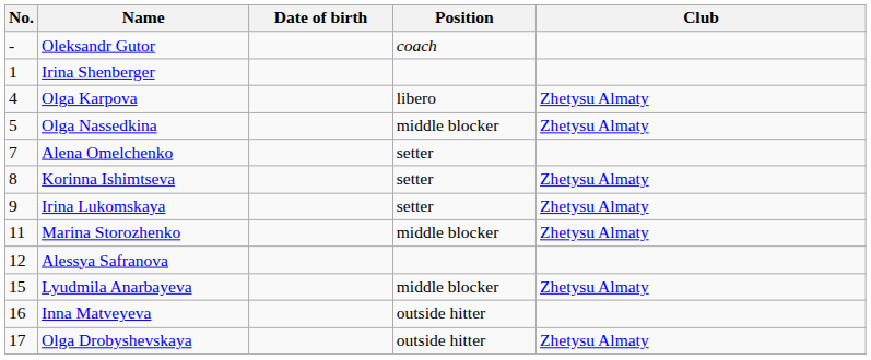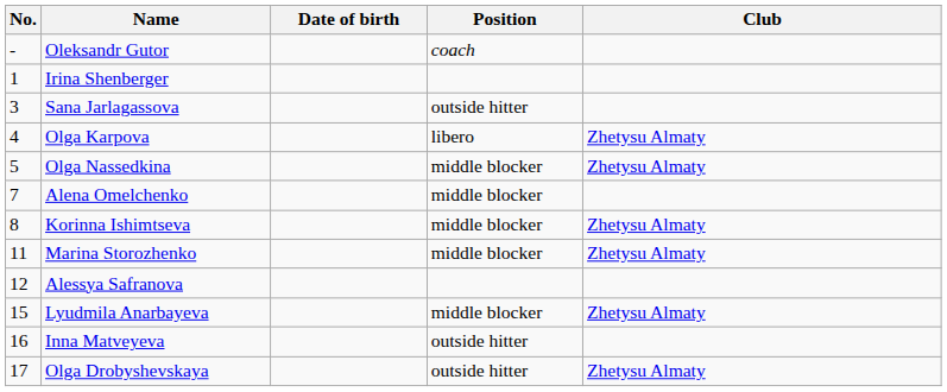 <table class=wikitable sortable style=font-size:100%; text-align:center;>
 <tr>
 <th>No.</th>
 <th style=width:12em>Name</th>
 <th style=width:8em>Date of birth</th>
 <th style=width:8em>Position</th>
 <th style=width:19em>Club</th>
 </tr>
 <tr>
 <td>-</td>
 <td><a href='#'>Oleksandr Gutor</a></td>
 <td></td>
 <td><em>coach</em></td>
 <td></td>
 </tr>
 <tr>
 <td>1</td>
 <td><a href='#'>Irina Shenberger</a></td>
 <td></td>
 <td></td>
 <td></td>
 </tr>
 <tr>
+<td>3</td>
+<td><a href='#'>Sana Jarlagassova</a></td>
+<td></td>
+<td>outside hitter</td>
+<td></td>
+</tr>
+<tr>
 <td>4</td>
 <td><a href='#'>Olga Karpova</a></td>
 <td></td>
 <td>libero</td>
 <td> <a href='#'>Zhetysu Almaty</a></td>
 </tr>
 <tr>
 <td>5</td>
 <td><a href='#'>Olga Nassedkina</a></td>
 <td></td>
 <td>middle blocker</td>
 <td> <a href='#'>Zhetysu Almaty</a></td>
 </tr>
 <tr>
 <td>7</td>
 <td><a href='#'>Alena Omelchenko</a></td>
 <td></td>
-<td>setter</td>
+<td>middle blocker</td>
 <td></td>
 </tr>
 <tr>
 <td>8</td>
 <td><a href='#'>Korinna Ishimtseva </a></td>
 <td></td>
-<td>setter</td>
-<td> <a href='#'>Zhetysu Almaty</a></td>
-</tr>
-<tr>
-<td>9</td>
-<td><a href='#'>Irina Lukomskaya</a></td>
-<td></td>
-<td>setter</td>
+<td>middle blocker</td>
 <td> <a href='#'>Zhetysu Almaty</a></td>
 </tr>
 <tr>
 <td>11</td>
 <td><a href='#'>Marina Storozhenko</a></td>
 <td></td>
 <td>middle blocker</td>
 <td> <a href='#'>Zhetysu Almaty</a></td>
 </tr>
 <tr>
 <td>12</td>
 <td><a href='#'>Alessya Safranova</a></td>
 <td></td>
 <td></td>
 <td></td>
 </tr>
 <tr>
 <td>15</td>
 <td><a href='#'>Lyudmila Anarbayeva</a></td>
 <td></td>
 <td>middle blocker</td>
 <td> <a href='#'>Zhetysu Almaty</a></td>
 </tr>
 <tr>
 <td>16</td>
 <td><a href='#'>Inna Matveyeva</a></td>
 <td></td>
 <td>outside hitter</td>
 <td></td>
 </tr>
 <tr>
 <td>17</td>
 <td><a href='#'>Olga Drobyshevskaya</a></td>
 <td></td>
 <td>outside hitter</td>
 <td> <a href='#'>Zhetysu Almaty</a></td>
 </tr>
 </table>
